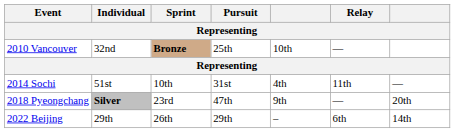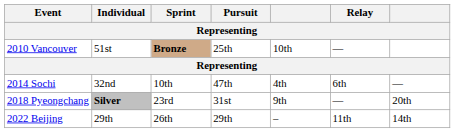 <table class="wikitable plainrowheaders" style="background:#fff; font-size:86%; line-height:16px; border:gray solid 1px; border-collapse:collapse;">
 <tr style="background:#ccc; text-align:center;">
 <th>Event</th>
 <th style="width:70px;">Individual</th>
 <th style="width:70px;">Sprint</th>
 <th style="width:70px;">Pursuit</th>
 <th style="width:70px;"></th>
 <th style="width:70px;">Relay</th>
 <th style="width:70px;"></th>
 </tr>
 <tr>
 <th colspan=7>Representing </th>
 </tr>
 <tr>
 <td align=left> <a href='#'>2010 Vancouver</a></td>
-<td>32nd</td>
+<td>51st</td>
 <td style="background:#cfaa88;"><strong>Bronze</strong></td>
 <td>25th</td>
 <td>10th</td>
 <td>—</td>
 <td></td>
 </tr>
 <tr>
 <th colspan=7>Representing </th>
 </tr>
 <tr>
 <td align=left> <a href='#'>2014 Sochi</a></td>
-<td>51st</td>
+<td>32nd</td>
 <td>10th</td>
-<td>31st</td>
+<td>47th</td>
 <td>4th</td>
-<td>11th</td>
+<td>6th</td>
 <td>—</td>
 </tr>
 <tr>
 <td align=left> <a href='#'>2018 Pyeongchang</a></td>
 <td style="background:silver"><strong>Silver</strong></td>
 <td>23rd</td>
-<td>47th</td>
+<td>31st</td>
 <td>9th</td>
 <td>—</td>
 <td>20th</td>
 </tr>
 <tr>
 <td align=left> <a href='#'>2022 Beijing</a></td>
 <td>29th</td>
 <td>26th</td>
 <td>29th</td>
 <td>–</td>
-<td>6th</td>
+<td>11th</td>
 <td>14th</td>
 </tr>
 </table>
